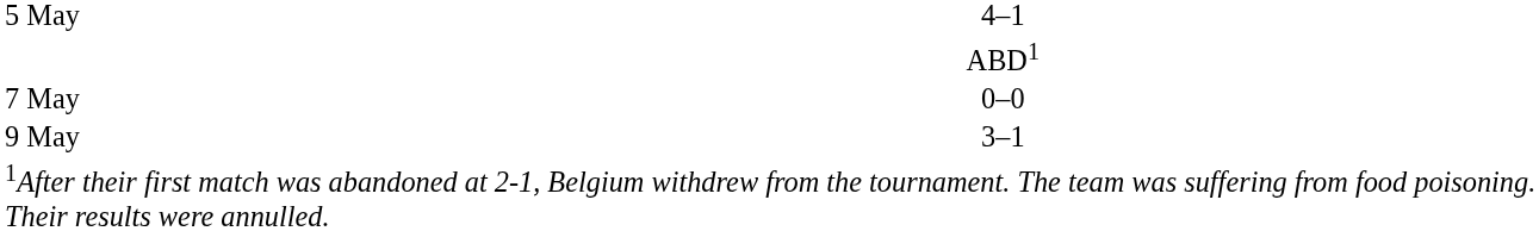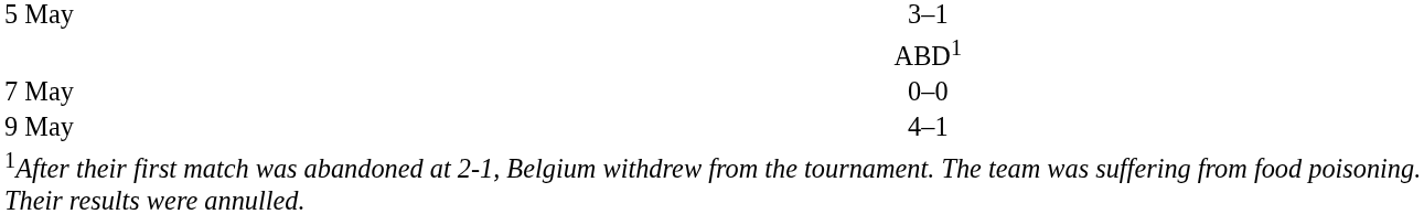 <table cellspacing=1 width=70%>
 <tr>
 <th width=25%></th>
 <th width=30%></th>
 <th width=15%></th>
 <th width=30%></th>
 </tr>
 <tr>
 <td>5 May</td>
 <td align=right></td>
-<td align=center>4–1</td>
+<td align=center>3–1</td>
 <td></td>
 </tr>
 <tr>
 <td></td>
 <td align=right></td>
 <td align=center>ABD<sup>1</sup></td>
 <td></td>
 </tr>
 <tr>
 <td>7 May</td>
 <td align=right></td>
 <td align=center>0–0</td>
 <td></td>
 </tr>
 <tr>
 <td>9 May</td>
 <td align=right></td>
-<td align=center>3–1</td>
+<td align=center>4–1</td>
 <td></td>
 </tr>
 <tr>
 <td colspan="4"><sup>1</sup><em>After their first match was abandoned at 2-1, Belgium withdrew from the tournament. The team was suffering from food poisoning. Their results were annulled.</em></td>
 </tr>
 </table>
